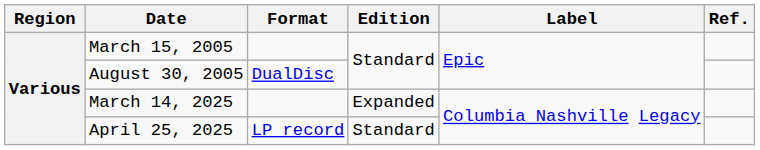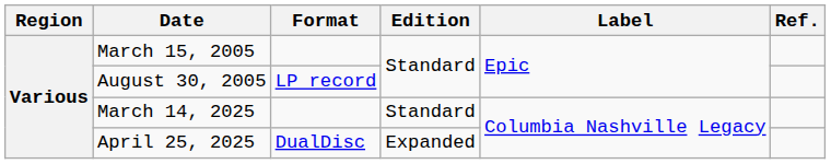 <table class="wikitable plainrowheaders">
 <tr>
 <th scope="col">Region</th>
 <th scope="col">Date</th>
 <th scope="col">Format</th>
 <th scope="col">Edition</th>
 <th>Label</th>
 <th scope="col">Ref.</th>
 </tr>
 <tr>
 <th rowspan="4" scope="row">Various</th>
 <td>March 15, 2005</td>
 <td></td>
 <td rowspan="2">Standard</td>
 <td rowspan="2"><a href='#'>Epic</a></td>
 <td></td>
 </tr>
 <tr>
 <td>August 30, 2005</td>
-<td><a href='#'>DualDisc</a></td>
+<td><a href='#'>LP record</a></td>
 <td></td>
 </tr>
 <tr>
 <td>March 14, 2025</td>
 <td></td>
-<td>Expanded</td>
+<td>Standard</td>
 <td rowspan="2"><a href='#'>Columbia Nashville</a> <a href='#'>Legacy</a></td>
 <td></td>
 </tr>
 <tr>
 <td>April 25, 2025</td>
-<td><a href='#'>LP record</a></td>
-<td>Standard</td>
+<td><a href='#'>DualDisc</a></td>
+<td>Expanded</td>
 <td></td>
 </tr>
 </table>
